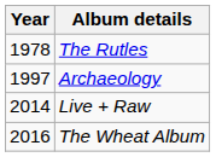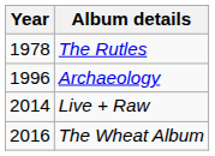 <table class="wikitable">
 <tr>
 <th>Year</th>
 <th>Album details</th>
 </tr>
 <tr>
 <td>1978</td>
 <td><em><a href='#'>The Rutles</a></em></td>
 </tr>
 <tr>
-<td>1997</td>
+<td>1996</td>
 <td><em><a href='#'>Archaeology</a></em></td>
 </tr>
 <tr>
 <td>2014</td>
 <td><em>Live + Raw</em></td>
 </tr>
 <tr>
 <td>2016</td>
 <td><em>The Wheat Album</em></td>
 </tr>
 </table>
